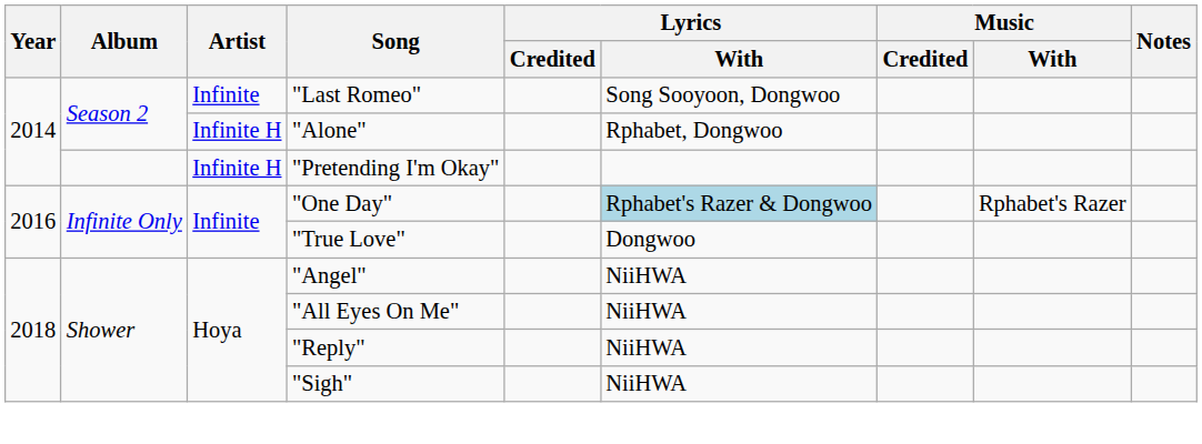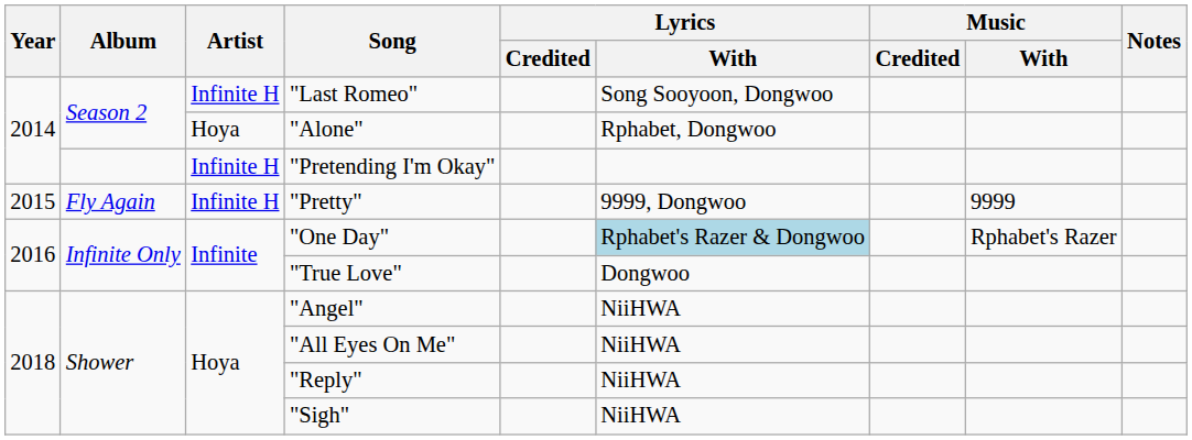 <table class="wikitable">
 <tr>
 <th rowspan="2">Year</th>
 <th rowspan="2">Album</th>
 <th rowspan="2">Artist</th>
 <th rowspan="2">Song</th>
 <th colspan="2">Lyrics</th>
 <th colspan="2">Music</th>
 <th rowspan="2">Notes</th>
 </tr>
 <tr>
 <th>Credited</th>
 <th>With</th>
 <th>Credited</th>
 <th>With</th>
 </tr>
 <tr>
 <td rowspan="3">2014</td>
 <td rowspan="2"><em><a href='#'>Season 2</a></em></td>
-<td><a href='#'>Infinite</a></td>
+<td><a href='#'>Infinite H</a></td>
 <td>"Last Romeo"</td>
 <td></td>
 <td>Song Sooyoon, Dongwoo</td>
 <td></td>
 <td></td>
 <td></td>
 </tr>
 <tr>
-<td><a href='#'>Infinite H</a></td>
+<td>Hoya</td>
 <td>"Alone"</td>
 <td></td>
 <td>Rphabet, Dongwoo</td>
 <td></td>
 <td></td>
 <td></td>
 </tr>
 <tr>
 <td></td>
 <td><a href='#'>Infinite H</a></td>
 <td>"Pretending I'm Okay"</td>
 <td></td>
 <td></td>
 <td></td>
 <td></td>
+<td></td>
+</tr>
+<tr>
+<td>2015</td>
+<td><em><a href='#'>Fly Again</a></em></td>
+<td><a href='#'>Infinite H</a></td>
+<td>"Pretty"</td>
+<td></td>
+<td>9999, Dongwoo</td>
+<td></td>
+<td>9999</td>
 <td></td>
 </tr>
 <tr>
 <td rowspan="2">2016</td>
 <td rowspan="2"><em><a href='#'>Infinite Only</a></em></td>
 <td rowspan="2"><a href='#'>Infinite</a></td>
 <td>"One Day"</td>
 <td></td>
 <td style="background: lightblue;">Rphabet's Razer & Dongwoo</td>
 <td></td>
 <td>Rphabet's Razer</td>
 <td></td>
 </tr>
 <tr>
 <td>"True Love"</td>
 <td></td>
 <td>Dongwoo</td>
 <td></td>
 <td></td>
 <td></td>
 </tr>
 <tr>
 <td rowspan="4">2018</td>
 <td rowspan="4"><em>Shower</em></td>
 <td rowspan="4">Hoya</td>
 <td>"Angel"</td>
 <td></td>
 <td>NiiHWA</td>
 <td></td>
 <td></td>
 <td></td>
 </tr>
 <tr>
 <td>"All Eyes On Me"</td>
 <td></td>
 <td>NiiHWA</td>
 <td></td>
 <td></td>
 <td></td>
 </tr>
 <tr>
 <td>"Reply"</td>
 <td></td>
 <td>NiiHWA</td>
 <td></td>
 <td></td>
 <td></td>
 </tr>
 <tr>
 <td>"Sigh"</td>
 <td></td>
 <td>NiiHWA</td>
 <td></td>
 <td></td>
 <td></td>
 </tr>
 </table>
